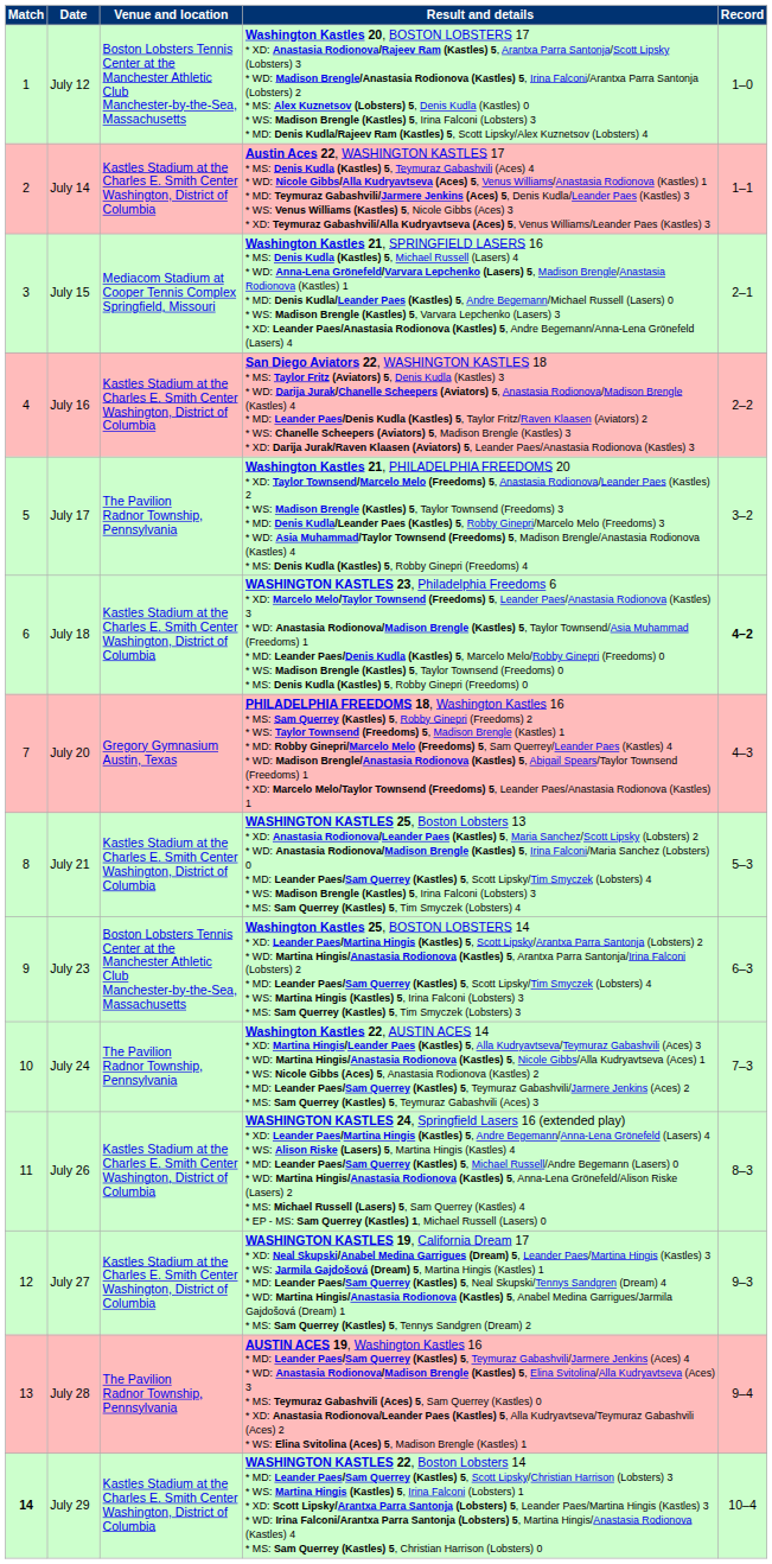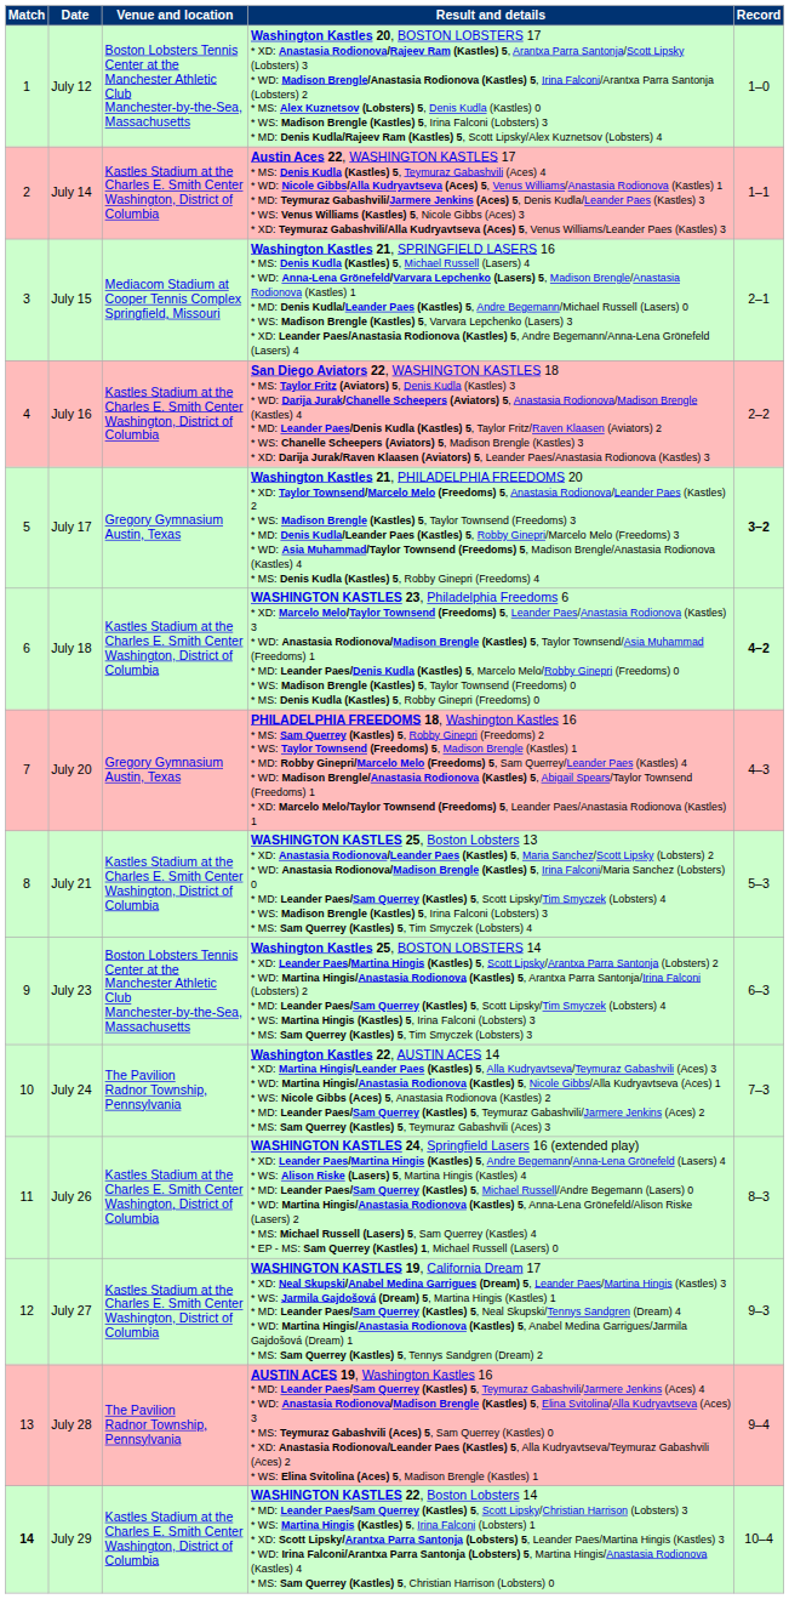 <table class="wikitable" style="text-align:left">
 <tr>
 <th style="background:#003372; color:white" width="25px">Match</th>
 <th style="background:#003372; color:white" width="60px">Date</th>
 <th style="background:#003372; color:white" width="175px">Venue and location</th>
 <th style="background:#003372; color:white" width="600px">Result and details</th>
 <th style="background:#003372; color:white" width="25px">Record</th>
 </tr>
 <tr bgcolor="ccffcc">
 <td style="text-align:center">1</td>
 <td>July 12</td>
 <td><a href='#'>Boston Lobsters Tennis Center at the Manchester Athletic Club</a><br><a href='#'>Manchester-by-the-Sea, Massachusetts</a></td>
 <td><strong><a href='#'>Washington Kastles</a> 20</strong>, <a href='#'>BOSTON LOBSTERS</a> 17<br><small>* XD: <strong><a href='#'>Anastasia Rodionova</a>/<a href='#'>Rajeev Ram</a> (Kastles) 5</strong>, <a href='#'>Arantxa Parra Santonja</a>/<a href='#'>Scott Lipsky</a> (Lobsters) 3<br>* WD: <strong><a href='#'>Madison Brengle</a>/Anastasia Rodionova (Kastles) 5</strong>, <a href='#'>Irina Falconi</a>/Arantxa Parra Santonja (Lobsters) 2<br>* MS: <strong><a href='#'>Alex Kuznetsov</a> (Lobsters) 5</strong>, <a href='#'>Denis Kudla</a> (Kastles) 0<br>* WS: <strong>Madison Brengle (Kastles) 5</strong>, Irina Falconi (Lobsters) 3<br>* MD: <strong>Denis Kudla/Rajeev Ram (Kastles) 5</strong>, Scott Lipsky/Alex Kuznetsov (Lobsters) 4</small></td>
 <td style="text-align:center">1–0</td>
 </tr>
 <tr bgcolor="ffbbbb">
 <td style="text-align:center">2</td>
 <td>July 14</td>
 <td><a href='#'>Kastles Stadium at the Charles E. Smith Center</a><br><a href='#'>Washington, District of Columbia</a></td>
 <td><strong><a href='#'>Austin Aces</a> 22</strong>, <a href='#'>WASHINGTON KASTLES</a> 17<br><small>* MS: <strong><a href='#'>Denis Kudla</a> (Kastles) 5</strong>, <a href='#'>Teymuraz Gabashvili</a> (Aces) 4<br>* WD: <strong><a href='#'>Nicole Gibbs</a>/<a href='#'>Alla Kudryavtseva</a> (Aces) 5</strong>, <a href='#'>Venus Williams</a>/<a href='#'>Anastasia Rodionova</a> (Kastles) 1<br>* MD: <strong>Teymuraz Gabashvili/<a href='#'>Jarmere Jenkins</a> (Aces) 5</strong>, Denis Kudla/<a href='#'>Leander Paes</a> (Kastles) 3<br>* WS: <strong>Venus Williams (Kastles) 5</strong>, Nicole Gibbs (Aces) 3<br>* XD: <strong>Teymuraz Gabashvili/Alla Kudryavtseva (Aces) 5</strong>, Venus Williams/Leander Paes (Kastles) 3</small></td>
 <td style="text-align:center">1–1</td>
 </tr>
 <tr bgcolor="ccffcc">
 <td style="text-align:center">3</td>
 <td>July 15</td>
 <td><a href='#'>Mediacom Stadium at Cooper Tennis Complex</a><br><a href='#'>Springfield, Missouri</a></td>
 <td><strong><a href='#'>Washington Kastles</a> 21</strong>, <a href='#'>SPRINGFIELD LASERS</a> 16<br><small>* MS: <strong><a href='#'>Denis Kudla</a> (Kastles) 5</strong>, <a href='#'>Michael Russell</a> (Lasers) 4<br>* WD: <strong><a href='#'>Anna-Lena Grönefeld</a>/<a href='#'>Varvara Lepchenko</a> (Lasers) 5</strong>, <a href='#'>Madison Brengle</a>/<a href='#'>Anastasia Rodionova</a> (Kastles) 1<br>* MD: <strong>Denis Kudla/<a href='#'>Leander Paes</a> (Kastles) 5</strong>, <a href='#'>Andre Begemann</a>/Michael Russell (Lasers) 0<br>* WS: <strong>Madison Brengle (Kastles) 5</strong>, Varvara Lepchenko (Lasers) 3<br>* XD: <strong>Leander Paes/Anastasia Rodionova (Kastles) 5</strong>, Andre Begemann/Anna-Lena Grönefeld (Lasers) 4</small></td>
 <td style="text-align:center">2–1</td>
 </tr>
 <tr bgcolor="ffbbbb">
 <td style="text-align:center">4</td>
 <td>July 16</td>
 <td><a href='#'>Kastles Stadium at the Charles E. Smith Center</a><br><a href='#'>Washington, District of Columbia</a></td>
 <td><strong><a href='#'>San Diego Aviators</a> 22</strong>, <a href='#'>WASHINGTON KASTLES</a> 18<br><small>* MS: <strong><a href='#'>Taylor Fritz</a> (Aviators) 5</strong>, <a href='#'>Denis Kudla</a> (Kastles) 3<br>* WD: <strong><a href='#'>Darija Jurak</a>/<a href='#'>Chanelle Scheepers</a> (Aviators) 5</strong>, <a href='#'>Anastasia Rodionova</a>/<a href='#'>Madison Brengle</a> (Kastles) 4<br>* MD: <strong><a href='#'>Leander Paes</a>/Denis Kudla (Kastles) 5</strong>, Taylor Fritz/<a href='#'>Raven Klaasen</a> (Aviators) 2<br>* WS: <strong>Chanelle Scheepers (Aviators) 5</strong>, Madison Brengle (Kastles) 3<br>* XD: <strong>Darija Jurak/Raven Klaasen (Aviators) 5</strong>, Leander Paes/Anastasia Rodionova (Kastles) 3</small></td>
 <td style="text-align:center">2–2</td>
 </tr>
 <tr bgcolor="ccffcc">
 <td style="text-align:center">5</td>
 <td>July 17</td>
-<td><a href='#'>The Pavilion</a><br><a href='#'>Radnor Township, Pennsylvania</a></td>
+<td><a href='#'>Gregory Gymnasium</a><br><a href='#'>Austin, Texas</a></td>
 <td><strong><a href='#'>Washington Kastles</a> 21</strong>, <a href='#'>PHILADELPHIA FREEDOMS</a> 20<br><small>* XD: <strong><a href='#'>Taylor Townsend</a>/<a href='#'>Marcelo Melo</a> (Freedoms) 5</strong>, <a href='#'>Anastasia Rodionova</a>/<a href='#'>Leander Paes</a> (Kastles) 2<br>* WS: <strong><a href='#'>Madison Brengle</a> (Kastles) 5</strong>, Taylor Townsend (Freedoms) 3<br>* MD: <strong><a href='#'>Denis Kudla</a>/Leander Paes (Kastles) 5</strong>, <a href='#'>Robby Ginepri</a>/Marcelo Melo (Freedoms) 3<br>* WD: <strong><a href='#'>Asia Muhammad</a>/Taylor Townsend (Freedoms) 5</strong>, Madison Brengle/Anastasia Rodionova (Kastles) 4<br>* MS: <strong>Denis Kudla (Kastles) 5</strong>, Robby Ginepri (Freedoms) 4</small></td>
-<td style="text-align:center">3–2</td>
+<td style="text-align:center"><strong>3–2</strong></td>
 </tr>
 <tr bgcolor="ccffcc">
 <td style="text-align:center">6</td>
 <td>July 18</td>
 <td><a href='#'>Kastles Stadium at the Charles E. Smith Center</a><br><a href='#'>Washington, District of Columbia</a></td>
 <td><strong><a href='#'>WASHINGTON KASTLES</a> 23</strong>, <a href='#'>Philadelphia Freedoms</a> 6<br><small>* XD: <strong><a href='#'>Marcelo Melo</a>/<a href='#'>Taylor Townsend</a> (Freedoms) 5</strong>, <a href='#'>Leander Paes</a>/<a href='#'>Anastasia Rodionova</a> (Kastles) 3<br>* WD: <strong>Anastasia Rodionova/<a href='#'>Madison Brengle</a> (Kastles) 5</strong>, Taylor Townsend/<a href='#'>Asia Muhammad</a> (Freedoms) 1<br>* MD: <strong>Leander Paes/<a href='#'>Denis Kudla</a> (Kastles) 5</strong>, Marcelo Melo/<a href='#'>Robby Ginepri</a> (Freedoms) 0<br>* WS: <strong>Madison Brengle (Kastles) 5</strong>, Taylor Townsend (Freedoms) 0<br>* MS: <strong>Denis Kudla (Kastles) 5</strong>, Robby Ginepri (Freedoms) 0</small></td>
 <td style="text-align:center"><strong>4–2</strong></td>
 </tr>
 <tr bgcolor="ffbbbb">
 <td style="text-align:center">7</td>
 <td>July 20</td>
 <td><a href='#'>Gregory Gymnasium</a><br><a href='#'>Austin, Texas</a></td>
 <td><strong><a href='#'>PHILADELPHIA FREEDOMS</a> 18</strong>, <a href='#'>Washington Kastles</a> 16<br><small>* MS: <strong><a href='#'>Sam Querrey</a> (Kastles) 5</strong>, <a href='#'>Robby Ginepri</a> (Freedoms) 2<br>* WS: <strong><a href='#'>Taylor Townsend</a> (Freedoms) 5</strong>, <a href='#'>Madison Brengle</a> (Kastles) 1<br>* MD: <strong>Robby Ginepri/<a href='#'>Marcelo Melo</a> (Freedoms) 5</strong>, Sam Querrey/<a href='#'>Leander Paes</a> (Kastles) 4<br>* WD: <strong>Madison Brengle/<a href='#'>Anastasia Rodionova</a> (Kastles) 5</strong>, <a href='#'>Abigail Spears</a>/Taylor Townsend (Freedoms) 1<br>* XD: <strong>Marcelo Melo/Taylor Townsend (Freedoms) 5</strong>, Leander Paes/Anastasia Rodionova (Kastles) 1</small></td>
 <td style="text-align:center">4–3</td>
 </tr>
 <tr bgcolor="ccffcc">
 <td style="text-align:center">8</td>
 <td>July 21</td>
 <td><a href='#'>Kastles Stadium at the Charles E. Smith Center</a><br><a href='#'>Washington, District of Columbia</a></td>
 <td><strong><a href='#'>WASHINGTON KASTLES</a> 25</strong>, <a href='#'>Boston Lobsters</a> 13<br><small>* XD: <strong><a href='#'>Anastasia Rodionova</a>/<a href='#'>Leander Paes</a> (Kastles) 5</strong>, <a href='#'>Maria Sanchez</a>/<a href='#'>Scott Lipsky</a> (Lobsters) 2<br>* WD: <strong>Anastasia Rodionova/<a href='#'>Madison Brengle</a> (Kastles) 5</strong>, <a href='#'>Irina Falconi</a>/Maria Sanchez (Lobsters) 0<br>* MD: <strong>Leander Paes/<a href='#'>Sam Querrey</a> (Kastles) 5</strong>, Scott Lipsky/<a href='#'>Tim Smyczek</a> (Lobsters) 4<br>* WS: <strong>Madison Brengle (Kastles) 5</strong>, Irina Falconi (Lobsters) 3<br>* MS: <strong>Sam Querrey (Kastles) 5</strong>, Tim Smyczek (Lobsters) 4</small></td>
 <td style="text-align:center">5–3</td>
 </tr>
 <tr bgcolor="ccffcc">
 <td style="text-align:center">9</td>
 <td>July 23</td>
 <td><a href='#'>Boston Lobsters Tennis Center at the Manchester Athletic Club</a><br><a href='#'>Manchester-by-the-Sea, Massachusetts</a></td>
 <td><strong><a href='#'>Washington Kastles</a> 25</strong>, <a href='#'>BOSTON LOBSTERS</a> 14<br><small>* XD: <strong><a href='#'>Leander Paes</a>/<a href='#'>Martina Hingis</a> (Kastles) 5</strong>, <a href='#'>Scott Lipsky</a>/<a href='#'>Arantxa Parra Santonja</a> (Lobsters) 2<br>* WD: <strong>Martina Hingis/<a href='#'>Anastasia Rodionova</a> (Kastles) 5</strong>, Arantxa Parra Santonja/<a href='#'>Irina Falconi</a> (Lobsters) 2<br>* MD: <strong>Leander Paes/<a href='#'>Sam Querrey</a> (Kastles) 5</strong>, Scott Lipsky/<a href='#'>Tim Smyczek</a> (Lobsters) 4<br>* WS: <strong>Martina Hingis (Kastles) 5</strong>, Irina Falconi (Lobsters) 3<br>* MS: <strong>Sam Querrey (Kastles) 5</strong>, Tim Smyczek (Lobsters) 3</small></td>
 <td style="text-align:center">6–3</td>
 </tr>
 <tr bgcolor="ccffcc">
 <td style="text-align:center">10</td>
 <td>July 24</td>
 <td><a href='#'>The Pavilion</a><br><a href='#'>Radnor Township, Pennsylvania</a></td>
 <td><strong><a href='#'>Washington Kastles</a> 22</strong>, <a href='#'>AUSTIN ACES</a> 14<br><small>* XD: <strong><a href='#'>Martina Hingis</a>/<a href='#'>Leander Paes</a> (Kastles) 5</strong>, <a href='#'>Alla Kudryavtseva</a>/<a href='#'>Teymuraz Gabashvili</a> (Aces) 3<br>* WD: <strong>Martina Hingis/<a href='#'>Anastasia Rodionova</a> (Kastles) 5</strong>, <a href='#'>Nicole Gibbs</a>/Alla Kudryavtseva (Aces) 1<br>* WS: <strong>Nicole Gibbs (Aces) 5</strong>, Anastasia Rodionova (Kastles) 2<br>* MD: <strong>Leander Paes/<a href='#'>Sam Querrey</a> (Kastles) 5</strong>, Teymuraz Gabashvili/<a href='#'>Jarmere Jenkins</a> (Aces) 2<br>* MS: <strong>Sam Querrey (Kastles) 5</strong>, Teymuraz Gabashvili (Aces) 3</small></td>
 <td style="text-align:center">7–3</td>
 </tr>
 <tr bgcolor="ccffcc">
 <td style="text-align:center">11</td>
 <td>July 26</td>
 <td><a href='#'>Kastles Stadium at the Charles E. Smith Center</a><br><a href='#'>Washington, District of Columbia</a></td>
 <td><strong><a href='#'>WASHINGTON KASTLES</a> 24</strong>, <a href='#'>Springfield Lasers</a> 16 (extended play)<br><small>* XD: <strong><a href='#'>Leander Paes</a>/<a href='#'>Martina Hingis</a> (Kastles) 5</strong>, <a href='#'>Andre Begemann</a>/<a href='#'>Anna-Lena Grönefeld</a> (Lasers) 4<br>* WS: <strong><a href='#'>Alison Riske</a> (Lasers) 5</strong>, Martina Hingis (Kastles) 4<br>* MD: <strong>Leander Paes/<a href='#'>Sam Querrey</a> (Kastles) 5</strong>, <a href='#'>Michael Russell</a>/Andre Begemann (Lasers) 0<br>* WD: <strong>Martina Hingis/<a href='#'>Anastasia Rodionova</a> (Kastles) 5</strong>, Anna-Lena Grönefeld/Alison Riske (Lasers) 2<br>* MS: <strong>Michael Russell (Lasers) 5</strong>, Sam Querrey (Kastles) 4<br>* EP - MS: <strong>Sam Querrey (Kastles) 1</strong>, Michael Russell (Lasers) 0</small></td>
 <td style="text-align:center">8–3</td>
 </tr>
 <tr bgcolor="ccffcc">
 <td style="text-align:center">12</td>
 <td>July 27</td>
 <td><a href='#'>Kastles Stadium at the Charles E. Smith Center</a><br><a href='#'>Washington, District of Columbia</a></td>
 <td><strong><a href='#'>WASHINGTON KASTLES</a> 19</strong>, <a href='#'>California Dream</a> 17<br><small>* XD: <strong><a href='#'>Neal Skupski</a>/<a href='#'>Anabel Medina Garrigues</a> (Dream) 5</strong>, <a href='#'>Leander Paes</a>/<a href='#'>Martina Hingis</a> (Kastles) 3<br>* WS: <strong><a href='#'>Jarmila Gajdošová</a> (Dream) 5</strong>, Martina Hingis (Kastles) 1<br>* MD: <strong>Leander Paes/<a href='#'>Sam Querrey</a> (Kastles) 5</strong>, Neal Skupski/<a href='#'>Tennys Sandgren</a> (Dream) 4<br>* WD: <strong>Martina Hingis/<a href='#'>Anastasia Rodionova</a> (Kastles) 5</strong>, Anabel Medina Garrigues/Jarmila Gajdošová (Dream) 1<br>* MS: <strong>Sam Querrey (Kastles) 5</strong>, Tennys Sandgren (Dream) 2</small></td>
 <td style="text-align:center">9–3</td>
 </tr>
 <tr bgcolor="ffbbbb">
 <td style="text-align:center">13</td>
 <td>July 28</td>
 <td><a href='#'>The Pavilion</a><br><a href='#'>Radnor Township, Pennsylvania</a></td>
 <td><strong><a href='#'>AUSTIN ACES</a> 19</strong>, <a href='#'>Washington Kastles</a> 16<br><small>* MD: <strong><a href='#'>Leander Paes</a>/<a href='#'>Sam Querrey</a> (Kastles) 5</strong>, <a href='#'>Teymuraz Gabashvili</a>/<a href='#'>Jarmere Jenkins</a> (Aces) 4<br>* WD: <strong><a href='#'>Anastasia Rodionova</a>/<a href='#'>Madison Brengle</a> (Kastles) 5</strong>, <a href='#'>Elina Svitolina</a>/<a href='#'>Alla Kudryavtseva</a> (Aces) 3<br>* MS: <strong>Teymuraz Gabashvili (Aces) 5</strong>, Sam Querrey (Kastles) 0<br>* XD: <strong>Anastasia Rodionova/Leander Paes (Kastles) 5</strong>, Alla Kudryavtseva/Teymuraz Gabashvili (Aces) 2<br>* WS: <strong>Elina Svitolina (Aces) 5</strong>, Madison Brengle (Kastles) 1</small></td>
 <td style="text-align:center">9–4</td>
 </tr>
 <tr bgcolor="ccffcc">
 <td style="text-align:center"><strong>14</strong></td>
 <td>July 29</td>
 <td><a href='#'>Kastles Stadium at the Charles E. Smith Center</a><br><a href='#'>Washington, District of Columbia</a></td>
 <td><strong><a href='#'>WASHINGTON KASTLES</a> 22</strong>, <a href='#'>Boston Lobsters</a> 14<br><small>* MD: <strong><a href='#'>Leander Paes</a>/<a href='#'>Sam Querrey</a> (Kastles) 5</strong>, <a href='#'>Scott Lipsky</a>/<a href='#'>Christian Harrison</a> (Lobsters) 3<br>* WS: <strong><a href='#'>Martina Hingis</a> (Kastles) 5</strong>, <a href='#'>Irina Falconi</a> (Lobsters) 1<br>* XD: <strong>Scott Lipsky/<a href='#'>Arantxa Parra Santonja</a> (Lobsters) 5</strong>, Leander Paes/Martina Hingis (Kastles) 3<br>* WD: <strong>Irina Falconi/Arantxa Parra Santonja (Lobsters) 5</strong>, Martina Hingis/<a href='#'>Anastasia Rodionova</a> (Kastles) 4<br>* MS: <strong>Sam Querrey (Kastles) 5</strong>, Christian Harrison (Lobsters) 0</small></td>
 <td style="text-align:center">10–4</td>
 </tr>
 </table>
